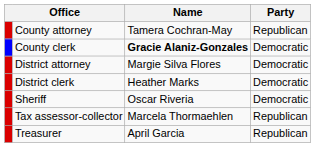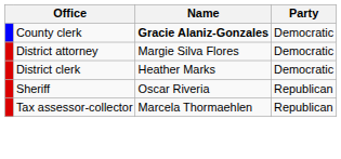 <table class="wikitable">
 <tr>
 <th colspan="2">Office</th>
 <th>Name</th>
 <th>Party</th>
-</tr>
-<tr>
-<td bgcolor=dark red> </td>
-<td>County attorney</td>
-<td>Tamera Cochran-May</td>
-<td>Republican</td>
 </tr>
 <tr>
 <td bgcolor="blue"> </td>
 <td>County clerk</td>
 <td><strong>Gracie Alaniz-Gonzales</strong></td>
 <td>Democratic</td>
 </tr>
 <tr>
 <td bgcolor=Dark Red> </td>
 <td>District attorney</td>
 <td>Margie Silva Flores</td>
 <td>Democratic</td>
 </tr>
 <tr>
 <td bgcolor=dark red> </td>
 <td>District clerk</td>
 <td>Heather Marks</td>
 <td>Democratic</td>
 </tr>
 <tr>
 <td bgcolor=dark red> </td>
 <td>Sheriff</td>
 <td>Oscar Riveria</td>
-<td>Democratic</td>
+<td>Republican</td>
 </tr>
 <tr>
 <td bgcolor=dark red> </td>
 <td>Tax assessor-collector</td>
 <td>Marcela Thormaehlen</td>
 <td>Republican</td>
 </tr>
-<tr>
-<td bgcolor=dark red> </td>
-<td>Treasurer</td>
-<td>April Garcia</td>
-<td>Republican</td>
-</tr>
 </table>
